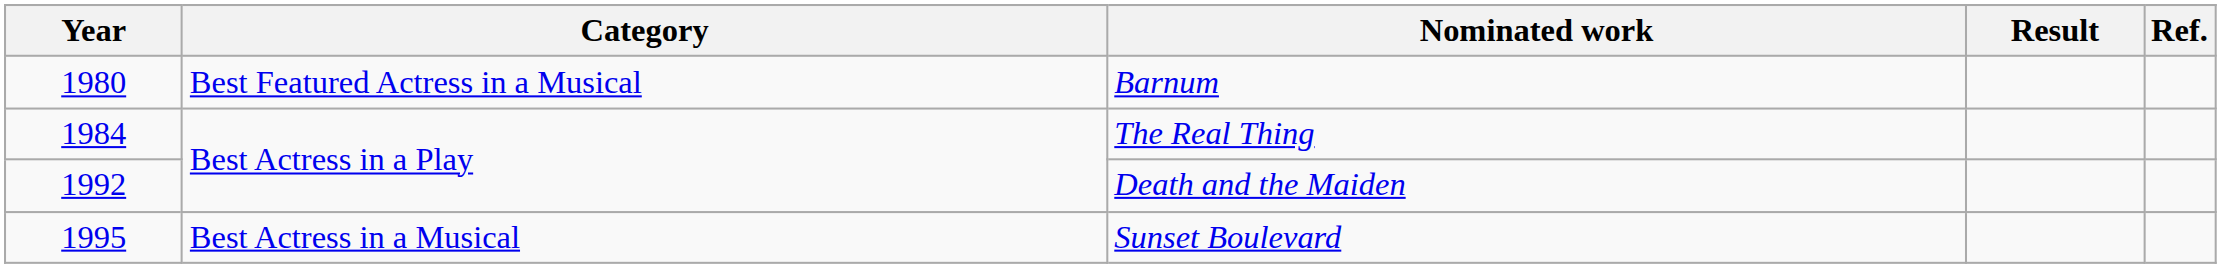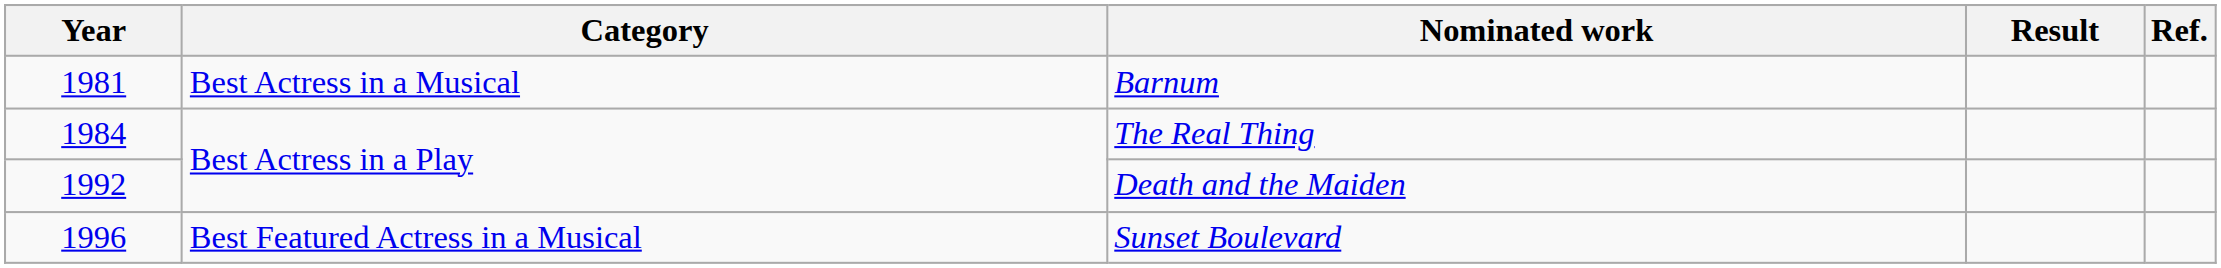 <table class=wikitable>
 <tr>
 <th scope="col" style="width:5em;">Year</th>
 <th scope="col" style="width:28em;">Category</th>
 <th scope="col" style="width:26em;">Nominated work</th>
 <th scope="col" style="width:5em;">Result</th>
 <th>Ref.</th>
 </tr>
 <tr>
-<td style="text-align:center;"><a href='#'>1980</a></td>
-<td><a href='#'>Best Featured Actress in a Musical</a></td>
+<td style="text-align:center;"><a href='#'>1981</a></td>
+<td><a href='#'>Best Actress in a Musical</a></td>
 <td><em><a href='#'>Barnum</a></em></td>
 <td></td>
 <td style="text-align:center;"></td>
 </tr>
 <tr>
 <td style="text-align:center;"><a href='#'>1984</a></td>
 <td rowspan=2><a href='#'>Best Actress in a Play</a></td>
 <td><em><a href='#'>The Real Thing</a></em></td>
 <td></td>
 <td style="text-align:center;"></td>
 </tr>
 <tr>
 <td style="text-align:center;"><a href='#'>1992</a></td>
 <td><em><a href='#'>Death and the Maiden</a></em></td>
 <td></td>
 <td style="text-align:center;"></td>
 </tr>
 <tr>
-<td style="text-align:center;"><a href='#'>1995</a></td>
-<td><a href='#'>Best Actress in a Musical</a></td>
+<td style="text-align:center;"><a href='#'>1996</a></td>
+<td><a href='#'>Best Featured Actress in a Musical</a></td>
 <td><em><a href='#'>Sunset Boulevard</a></em></td>
 <td></td>
 <td style="text-align:center;"></td>
 </tr>
 </table>
